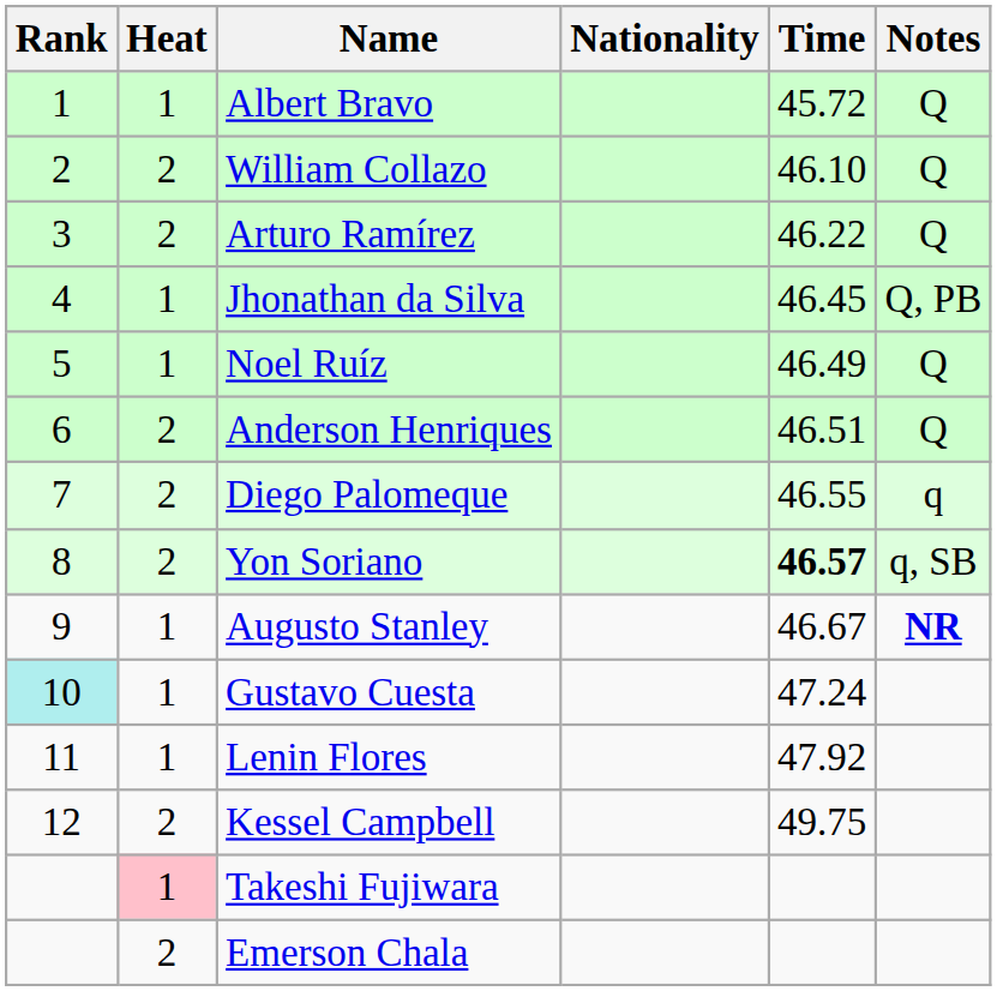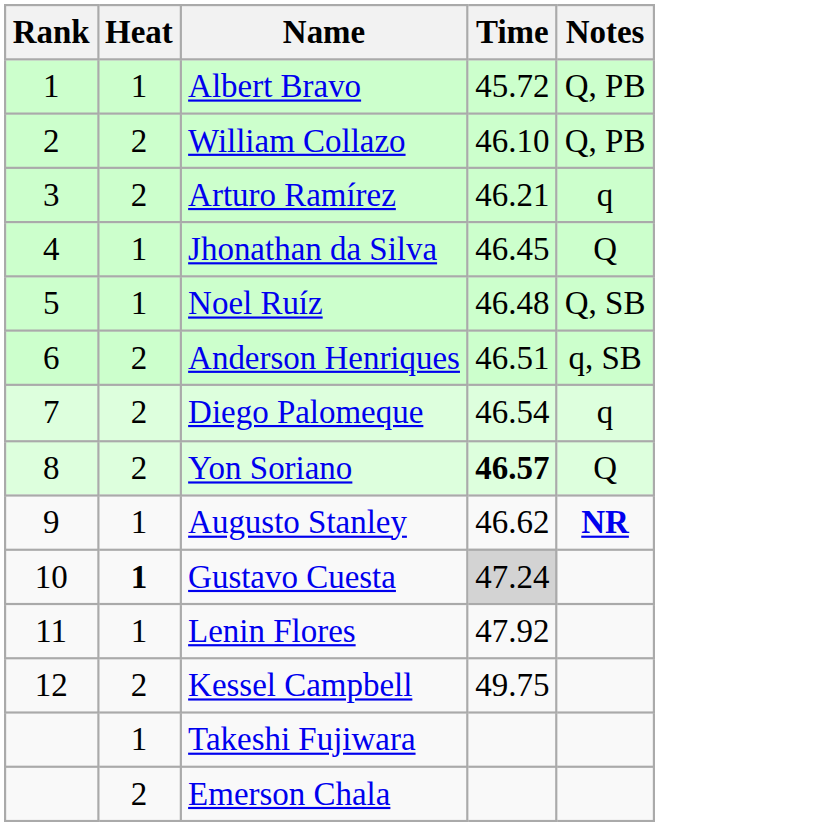 <table class="wikitable sortable" style="text-align:center;font-size:95%">
 <tr>
 <th>Rank</th>
 <th>Heat</th>
 <th>Name</th>
-<th>Nationality</th>
 <th>Time</th>
 <th>Notes</th>
 </tr>
 <tr bgcolor=ccffcc>
 <td>1</td>
 <td>1</td>
 <td align=left><a href='#'>Albert Bravo</a></td>
-<td align=left></td>
 <td>45.72</td>
-<td>Q</td>
+<td>Q, PB</td>
 </tr>
 <tr bgcolor=ccffcc>
 <td>2</td>
 <td>2</td>
 <td align=left><a href='#'>William Collazo</a></td>
-<td align=left></td>
 <td>46.10</td>
-<td>Q</td>
+<td>Q, PB</td>
 </tr>
 <tr bgcolor=ccffcc>
 <td>3</td>
 <td>2</td>
 <td align=left><a href='#'>Arturo Ramírez</a></td>
-<td align=left></td>
-<td>46.22</td>
-<td>Q</td>
+<td>46.21</td>
+<td>q</td>
 </tr>
 <tr bgcolor=ccffcc>
 <td>4</td>
 <td>1</td>
 <td align=left><a href='#'>Jhonathan da Silva</a></td>
-<td align=left></td>
 <td>46.45</td>
-<td>Q, PB</td>
+<td>Q</td>
 </tr>
 <tr bgcolor=ccffcc>
 <td>5</td>
 <td>1</td>
 <td align=left><a href='#'>Noel Ruíz</a></td>
-<td align=left></td>
-<td>46.49</td>
-<td>Q</td>
+<td>46.48</td>
+<td>Q, SB</td>
 </tr>
 <tr bgcolor=ccffcc>
 <td>6</td>
 <td>2</td>
 <td align=left><a href='#'>Anderson Henriques</a></td>
-<td align=left></td>
 <td>46.51</td>
-<td>Q</td>
+<td>q, SB</td>
 </tr>
 <tr bgcolor=ddffdd>
 <td>7</td>
 <td>2</td>
 <td align=left><a href='#'>Diego Palomeque</a></td>
-<td align=left></td>
-<td>46.55</td>
+<td>46.54</td>
 <td>q</td>
 </tr>
 <tr bgcolor=ddffdd>
 <td>8</td>
 <td>2</td>
 <td align=left><a href='#'>Yon Soriano</a></td>
-<td align=left></td>
 <td><strong>46.57</strong></td>
-<td>q, SB</td>
+<td>Q</td>
 </tr>
 <tr>
 <td>9</td>
 <td>1</td>
 <td align=left><a href='#'>Augusto Stanley</a></td>
-<td align=left></td>
-<td>46.67</td>
+<td>46.62</td>
 <td><strong><a href='#'>NR</a></strong></td>
 </tr>
 <tr>
-<td style="background: paleturquoise;">10</td>
-<td>1</td>
+<td>10</td>
+<td><strong>1</strong></td>
 <td align=left><a href='#'>Gustavo Cuesta</a></td>
-<td align=left></td>
-<td>47.24</td>
+<td style="background: lightgrey;">47.24</td>
 <td></td>
 </tr>
 <tr>
 <td>11</td>
 <td>1</td>
 <td align=left><a href='#'>Lenin Flores</a></td>
-<td align=left></td>
 <td>47.92</td>
 <td></td>
 </tr>
 <tr>
 <td>12</td>
 <td>2</td>
 <td align=left><a href='#'>Kessel Campbell</a></td>
-<td align=left></td>
 <td>49.75</td>
 <td></td>
 </tr>
 <tr>
 <td></td>
-<td style="background: pink;">1</td>
+<td>1</td>
 <td align=left><a href='#'>Takeshi Fujiwara</a></td>
-<td align=left></td>
 <td></td>
 <td></td>
 </tr>
 <tr>
 <td></td>
 <td>2</td>
 <td align=left><a href='#'>Emerson Chala</a></td>
-<td align=left></td>
 <td></td>
 <td></td>
 </tr>
 </table>
